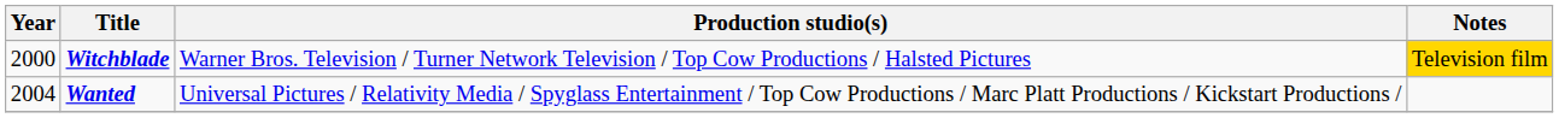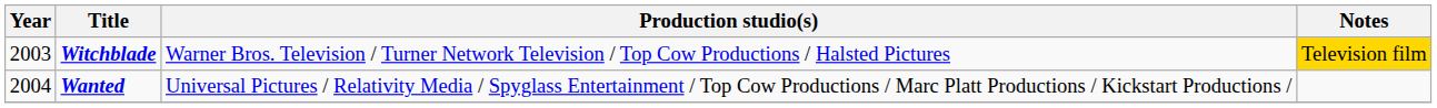 <table class="wikitable">
 <tr>
 <th>Year</th>
 <th>Title</th>
 <th>Production studio(s)</th>
 <th>Notes</th>
 </tr>
 <tr>
-<td>2000</td>
+<td>2003</td>
 <td><strong><em><a href='#'>Witchblade</a></em></strong></td>
 <td><a href='#'>Warner Bros. Television</a> / <a href='#'>Turner Network Television</a> / <a href='#'>Top Cow Productions</a> / <a href='#'>Halsted Pictures</a></td>
 <td style="background: gold;">Television film</td>
 </tr>
 <tr>
 <td>2004</td>
 <td><strong><em><a href='#'>Wanted</a></em></strong></td>
 <td><a href='#'>Universal Pictures</a> / <a href='#'>Relativity Media</a> / <a href='#'>Spyglass Entertainment</a> / Top Cow Productions  / Marc Platt Productions / Kickstart Productions /</td>
 <td></td>
 </tr>
 <tr>
 </tr>
 </table>
